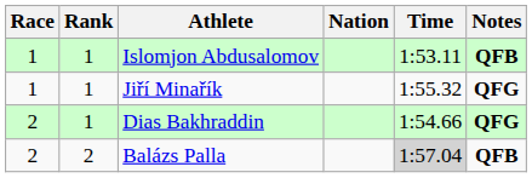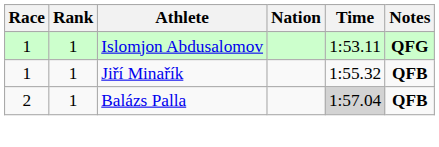 <table class="wikitable sortable" style="text-align:center;">
 <tr>
 <th>Race</th>
 <th>Rank</th>
 <th>Athlete</th>
 <th>Nation</th>
 <th>Time</th>
 <th>Notes</th>
 </tr>
 <tr bgcolor=ccffcc>
 <td>1</td>
 <td>1</td>
 <td align=left><a href='#'>Islomjon Abdusalomov</a></td>
 <td align=left></td>
 <td>1:53.11</td>
-<td><strong>QFB</strong></td>
+<td><strong>QFG</strong></td>
 </tr>
 <tr>
 <td>1</td>
 <td>1</td>
 <td align=left><a href='#'>Jiří Minařík</a></td>
 <td align=left></td>
 <td>1:55.32</td>
-<td><strong>QFG</strong></td>
-</tr>
-<tr bgcolor=ccffcc>
-<td>2</td>
-<td>1</td>
-<td align=left><a href='#'>Dias Bakhraddin</a></td>
-<td align=left></td>
-<td>1:54.66</td>
-<td><strong>QFG</strong></td>
+<td><strong>QFB</strong></td>
 </tr>
 <tr>
 <td>2</td>
-<td>2</td>
+<td>1</td>
 <td align=left><a href='#'>Balázs Palla</a></td>
 <td align=left></td>
 <td style="background: lightgrey;">1:57.04</td>
 <td><strong>QFB</strong></td>
 </tr>
 </table>
